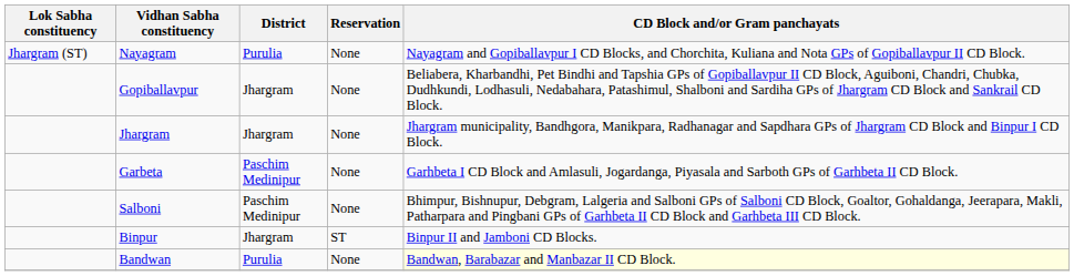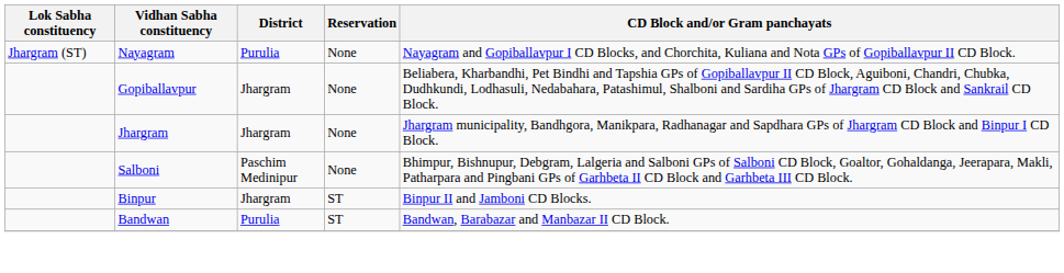 <table class="wikitable sortable">
 <tr>
 <th>Lok Sabha constituency</th>
 <th>Vidhan Sabha constituency</th>
 <th>District</th>
 <th>Reservation</th>
 <th>CD Block and/or Gram panchayats</th>
 </tr>
 <tr>
 <td><a href='#'>Jhargram</a> (ST)</td>
 <td><a href='#'>Nayagram</a></td>
 <td><a href='#'>Purulia</a></td>
 <td>None</td>
 <td><a href='#'>Nayagram</a> and <a href='#'>Gopiballavpur I</a> CD Blocks, and Chorchita, Kuliana and Nota <a href='#'>GPs</a> of <a href='#'>Gopiballavpur II</a> CD Block.</td>
 </tr>
 <tr>
 <td></td>
 <td><a href='#'>Gopiballavpur</a></td>
 <td>Jhargram</td>
 <td>None</td>
 <td>Beliabera, Kharbandhi, Pet Bindhi and Tapshia GPs of <a href='#'>Gopiballavpur II</a> CD Block, Aguiboni, Chandri, Chubka, Dudhkundi, Lodhasuli, Nedabahara, Patashimul, Shalboni and Sardiha GPs of <a href='#'>Jhargram</a> CD Block and <a href='#'>Sankrail</a> CD Block.</td>
 </tr>
 <tr>
 <td></td>
 <td><a href='#'>Jhargram</a></td>
 <td>Jhargram</td>
 <td>None</td>
 <td><a href='#'>Jhargram</a> municipality, Bandhgora, Manikpara, Radhanagar and Sapdhara GPs of <a href='#'>Jhargram</a> CD Block and <a href='#'>Binpur I</a> CD Block.</td>
 </tr>
 <tr>
 <td></td>
-<td><a href='#'>Garbeta</a></td>
-<td><a href='#'>Paschim Medinipur</a></td>
-<td>None</td>
-<td><a href='#'>Garhbeta I</a> CD Block and Amlasuli, Jogardanga, Piyasala and Sarboth GPs of <a href='#'>Garhbeta II</a> CD Block.</td>
-</tr>
-<tr>
-<td></td>
 <td><a href='#'>Salboni</a></td>
 <td>Paschim Medinipur</td>
 <td>None</td>
 <td>Bhimpur, Bishnupur, Debgram, Lalgeria and Salboni GPs of <a href='#'>Salboni</a> CD Block, Goaltor, Gohaldanga, Jeerapara, Makli, Patharpara and Pingbani GPs of <a href='#'>Garhbeta II</a> CD Block and <a href='#'>Garhbeta III</a> CD Block.</td>
 </tr>
 <tr>
 <td></td>
 <td><a href='#'>Binpur</a></td>
 <td>Jhargram</td>
 <td>ST</td>
 <td><a href='#'>Binpur II</a> and <a href='#'>Jamboni</a> CD Blocks.</td>
 </tr>
 <tr>
 <td></td>
 <td><a href='#'>Bandwan</a></td>
 <td><a href='#'>Purulia</a></td>
-<td>None</td>
-<td style="background: lightyellow;"><a href='#'>Bandwan</a>, <a href='#'>Barabazar</a> and <a href='#'>Manbazar II</a> CD Block.</td>
+<td>ST</td>
+<td><a href='#'>Bandwan</a>, <a href='#'>Barabazar</a> and <a href='#'>Manbazar II</a> CD Block.</td>
 </tr>
 <tr>
 </tr>
 </table>
